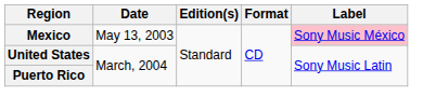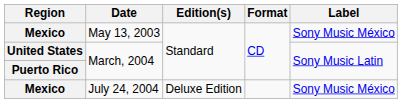 <table class="wikitable plainrowheaders">
 <tr>
 <th scope="col">Region</th>
 <th scope="col">Date</th>
 <th scope="col">Edition(s)</th>
 <th scope="col">Format</th>
 <th scope="col">Label</th>
 </tr>
 <tr>
 <th scope="row">Mexico</th>
 <td>May 13, 2003</td>
 <td scope="row" rowspan="3">Standard</td>
 <td scope="row" rowspan="3"><a href='#'>CD</a></td>
-<td style="background: pink;"><a href='#'>Sony Music México</a></td>
+<td><a href='#'>Sony Music México</a></td>
 </tr>
 <tr>
 <th scope="row">United States</th>
 <td rowspan="2">March, 2004</td>
 <td rowspan="2"><a href='#'>Sony Music Latin</a></td>
 </tr>
 <tr>
 <th scope="row">Puerto Rico</th>
 </tr>
+<tr>
+<th scope="row" rowspan="1">Mexico</th>
+<td>July 24, 2004</td>
+<td>Deluxe Edition</td>
+<td></td>
+<td><a href='#'>Sony Music México</a></td>
+</tr>
 </table>
